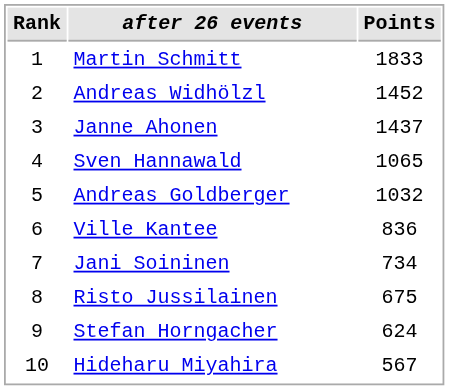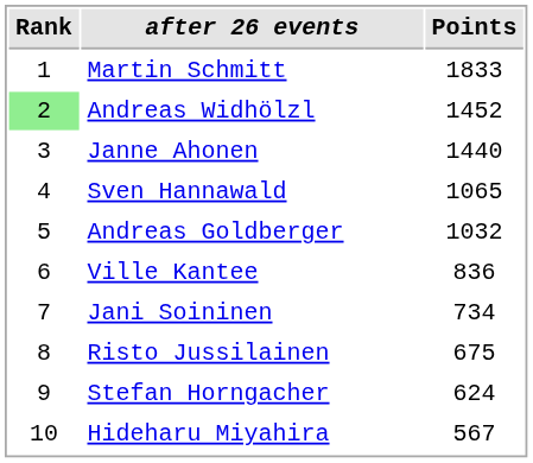 <table cellspacing="1" cellpadding="3" style="border:1px solid #AAAAAA;font-size:86%">
 <tr bgcolor="#E4E4E4">
 <th style="border-bottom:1px solid #AAAAAA" width=10>Rank</th>
 <th style="border-bottom:1px solid #AAAAAA" width=155><em>after 26 events</em></th>
 <th style="border-bottom:1px solid #AAAAAA" width=40>Points</th>
 </tr>
 <tr>
 <td align=center>1</td>
 <td> <a href='#'>Martin Schmitt</a></td>
 <td align=center>1833</td>
 </tr>
 <tr>
-<td align=center>2</td>
+<td align=center style="background: lightgreen;">2</td>
 <td> <a href='#'>Andreas Widhölzl</a></td>
 <td align=center>1452</td>
 </tr>
 <tr>
 <td align=center>3</td>
 <td> <a href='#'>Janne Ahonen</a></td>
-<td align=center>1437</td>
+<td align=center>1440</td>
 </tr>
 <tr>
 <td align=center>4</td>
 <td> <a href='#'>Sven Hannawald</a></td>
 <td align=center>1065</td>
 </tr>
 <tr>
 <td align=center>5</td>
 <td> <a href='#'>Andreas Goldberger</a></td>
 <td align=center>1032</td>
 </tr>
 <tr>
 <td align=center>6</td>
 <td> <a href='#'>Ville Kantee</a></td>
 <td align=center>836</td>
 </tr>
 <tr>
 <td align=center>7</td>
 <td> <a href='#'>Jani Soininen</a></td>
 <td align=center>734</td>
 </tr>
 <tr>
 <td align=center>8</td>
 <td> <a href='#'>Risto Jussilainen</a></td>
 <td align=center>675</td>
 </tr>
 <tr>
 <td align=center>9</td>
 <td> <a href='#'>Stefan Horngacher</a></td>
 <td align=center>624</td>
 </tr>
 <tr>
 <td align=center>10</td>
 <td> <a href='#'>Hideharu Miyahira</a></td>
 <td align=center>567</td>
 </tr>
 </table>
